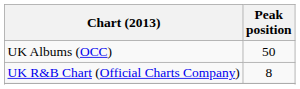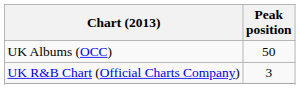 <table class="wikitable sortable">
 <tr>
 <th>Chart (2013)</th>
 <th>Peak<br>position</th>
 </tr>
 <tr>
 <td>UK Albums (<a href='#'>OCC</a>)</td>
 <td align=center>50</td>
 </tr>
 <tr>
 <td><a href='#'>UK R&B Chart</a> (<a href='#'>Official Charts Company</a>)</td>
-<td align=center>8</td>
+<td align=center>3</td>
 </tr>
 <tr>
 </tr>
 <tr>
 </tr>
 </table>
